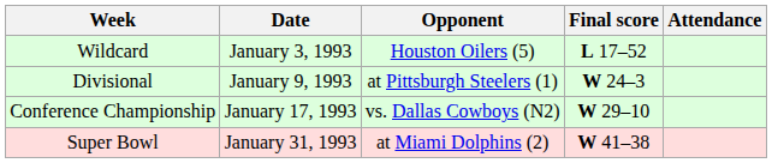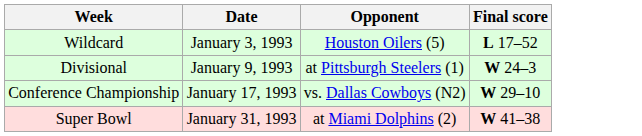 <table class="wikitable">
 <tr>
 <th>Week</th>
 <th>Date</th>
 <th>Opponent</th>
 <th>Final score</th>
-<th>Attendance</th>
 </tr>
 <tr align="center" bgcolor="#ddffdd">
 <td>Wildcard</td>
 <td>January 3, 1993</td>
 <td><a href='#'>Houston Oilers</a> (5)</td>
 <td><strong>L</strong> 17–52</td>
-<td></td>
 </tr>
 <tr align="center" bgcolor="#ddffdd">
 <td>Divisional</td>
 <td>January 9, 1993</td>
 <td>at <a href='#'>Pittsburgh Steelers</a> (1)</td>
 <td><strong>W</strong> 24–3</td>
-<td></td>
 </tr>
 <tr align="center" bgcolor="#ddffdd">
 <td>Conference Championship</td>
 <td>January 17, 1993</td>
 <td>vs. <a href='#'>Dallas Cowboys</a> (N2)</td>
 <td><strong>W</strong> 29–10</td>
-<td></td>
 </tr>
 <tr align="center" bgcolor="#ffdddd">
 <td>Super Bowl</td>
 <td>January 31, 1993</td>
 <td>at <a href='#'>Miami Dolphins</a> (2)</td>
 <td><strong>W</strong> 41–38 </td>
-<td></td>
 </tr>
 </table>
